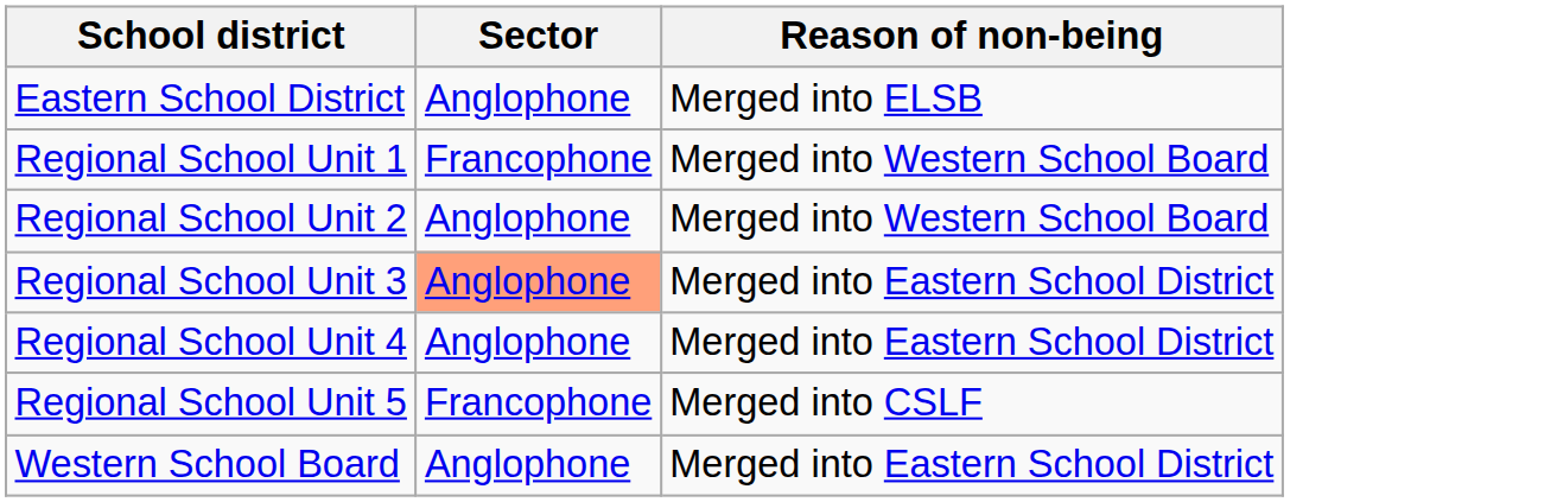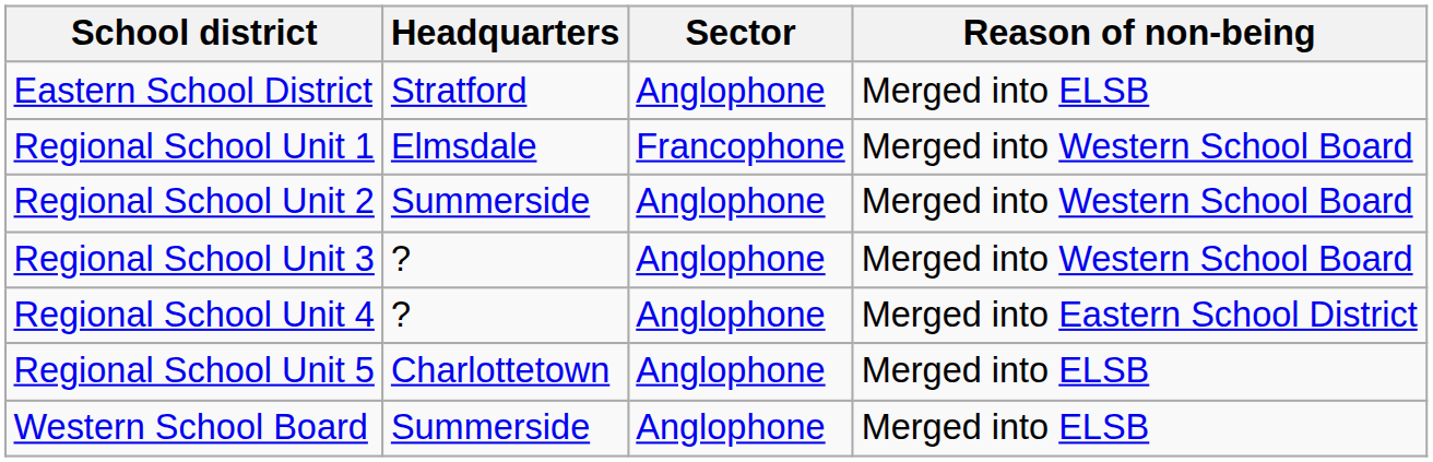 <table class="wikitable" align="left">
 <tr>
 <th>School district</th>
+<th>Headquarters</th>
 <th>Sector</th>
 <th>Reason of non-being</th>
 </tr>
 <tr>
 <td><a href='#'>Eastern School District</a></td>
+<td><a href='#'>Stratford</a></td>
 <td><a href='#'>Anglophone</a></td>
 <td>Merged into <a href='#'>ELSB</a></td>
 </tr>
 <tr>
 <td><a href='#'>Regional School Unit 1</a></td>
+<td><a href='#'>Elmsdale</a></td>
 <td><a href='#'>Francophone</a></td>
 <td>Merged into <a href='#'>Western School Board</a></td>
 </tr>
 <tr>
 <td><a href='#'>Regional School Unit 2</a></td>
+<td><a href='#'>Summerside</a></td>
 <td><a href='#'>Anglophone</a></td>
 <td>Merged into <a href='#'>Western School Board</a></td>
 </tr>
 <tr>
 <td><a href='#'>Regional School Unit 3</a></td>
-<td style="background: lightsalmon;"><a href='#'>Anglophone</a></td>
-<td>Merged into <a href='#'>Eastern School District</a></td>
+<td>?</td>
+<td><a href='#'>Anglophone</a></td>
+<td>Merged into <a href='#'>Western School Board</a></td>
 </tr>
 <tr>
 <td><a href='#'>Regional School Unit 4</a></td>
+<td>?</td>
 <td><a href='#'>Anglophone</a></td>
 <td>Merged into <a href='#'>Eastern School District</a></td>
 </tr>
 <tr>
 <td><a href='#'>Regional School Unit 5</a></td>
-<td><a href='#'>Francophone</a></td>
-<td>Merged into <a href='#'>CSLF</a></td>
+<td><a href='#'>Charlottetown</a></td>
+<td><a href='#'>Anglophone</a></td>
+<td>Merged into <a href='#'>ELSB</a></td>
 </tr>
 <tr>
 <td><a href='#'>Western School Board</a></td>
+<td><a href='#'>Summerside</a></td>
 <td><a href='#'>Anglophone</a></td>
-<td>Merged into <a href='#'>Eastern School District</a></td>
+<td>Merged into <a href='#'>ELSB</a></td>
 </tr>
 </table>
